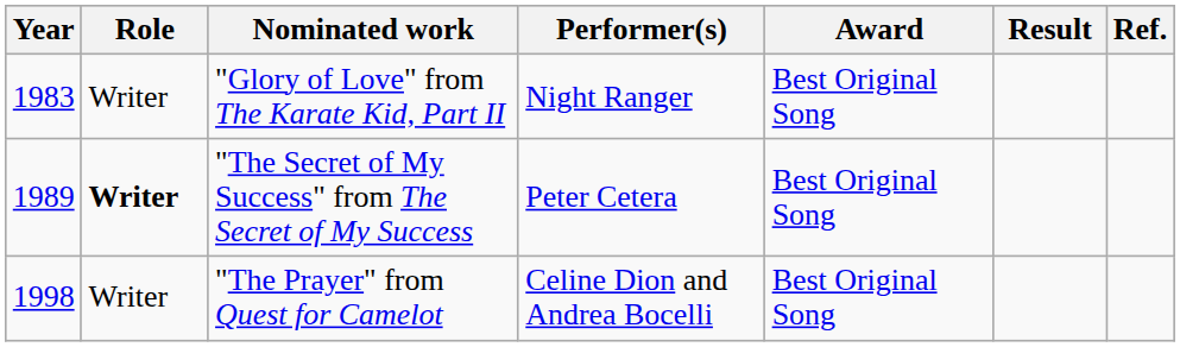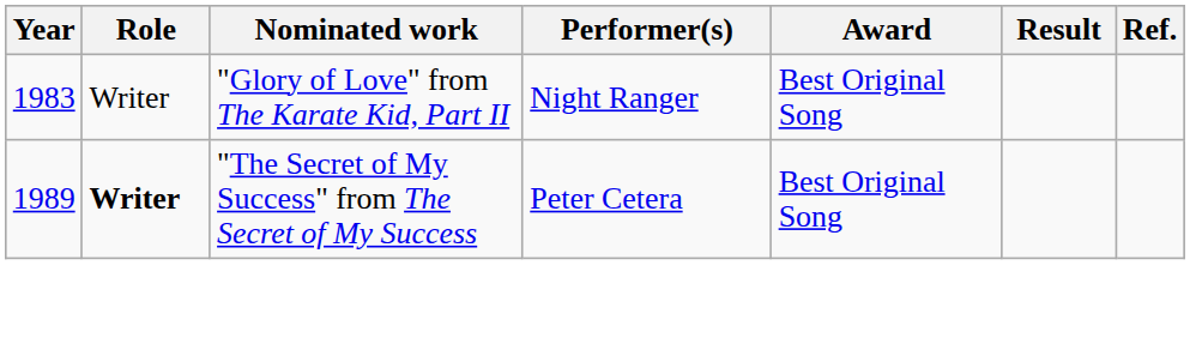 <table class="wikitable sortable">
 <tr>
 <th scope="col">Year</th>
 <th scope="col" style="width:80px">Role</th>
 <th scope="col" style="width:300px">Nominated work</th>
 <th scope="col" style="width:180px">Performer(s)</th>
 <th scope="col" style="width:220px">Award</th>
 <th scope="col" style="width:65px">Result</th>
 <th scope="col" class="unsortable">Ref.</th>
 </tr>
 <tr>
 <td><a href='#'>1983</a></td>
 <td>Writer</td>
 <td>"<a href='#'>Glory of Love</a>" from <em><a href='#'>The Karate Kid, Part II</a></em></td>
 <td><a href='#'>Night Ranger</a></td>
 <td><a href='#'>Best Original Song</a></td>
 <td></td>
 <td style="text-align:center"></td>
 </tr>
 <tr>
 <td><a href='#'>1989</a></td>
 <td><strong>Writer</strong></td>
 <td>"<a href='#'>The Secret of My Success</a>" from <em><a href='#'>The Secret of My Success</a></em></td>
 <td><a href='#'>Peter Cetera</a></td>
 <td><a href='#'>Best Original Song</a></td>
 <td></td>
 <td style="text-align:center"></td>
 </tr>
-<tr>
-<td><a href='#'>1998</a></td>
-<td>Writer</td>
-<td>"<a href='#'>The Prayer</a>" from <em><a href='#'>Quest for Camelot</a></em></td>
-<td><a href='#'>Celine Dion</a> and <a href='#'>Andrea Bocelli</a></td>
-<td><a href='#'>Best Original Song</a></td>
-<td></td>
-<td style="text-align:center"></td>
-</tr>
 </table>
